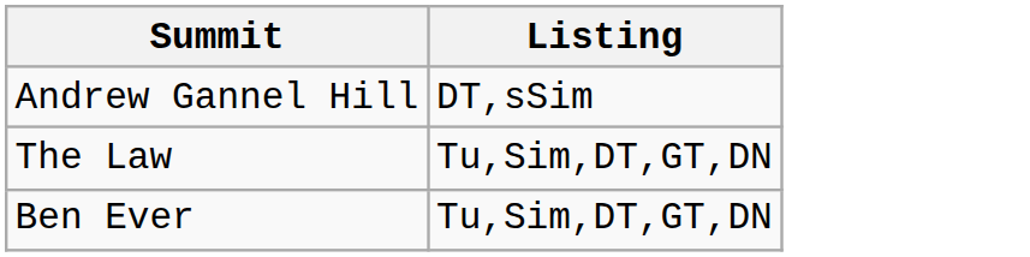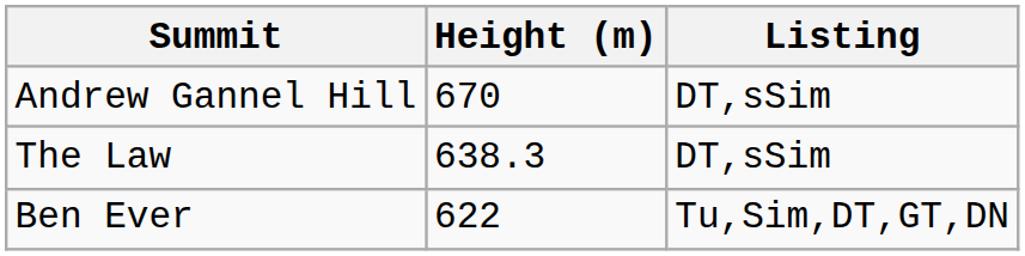 <table class="wikitable sortable">
 <tr>
 <th>Summit</th>
+<th>Height (m)</th>
 <th>Listing</th>
 </tr>
 <tr>
 <td>Andrew Gannel Hill</td>
+<td>670</td>
 <td>DT,sSim</td>
 </tr>
 <tr>
 <td>The Law</td>
-<td>Tu,Sim,DT,GT,DN</td>
+<td>638.3</td>
+<td>DT,sSim</td>
 </tr>
 <tr>
 <td>Ben Ever</td>
+<td>622</td>
 <td>Tu,Sim,DT,GT,DN</td>
 </tr>
 </table>
